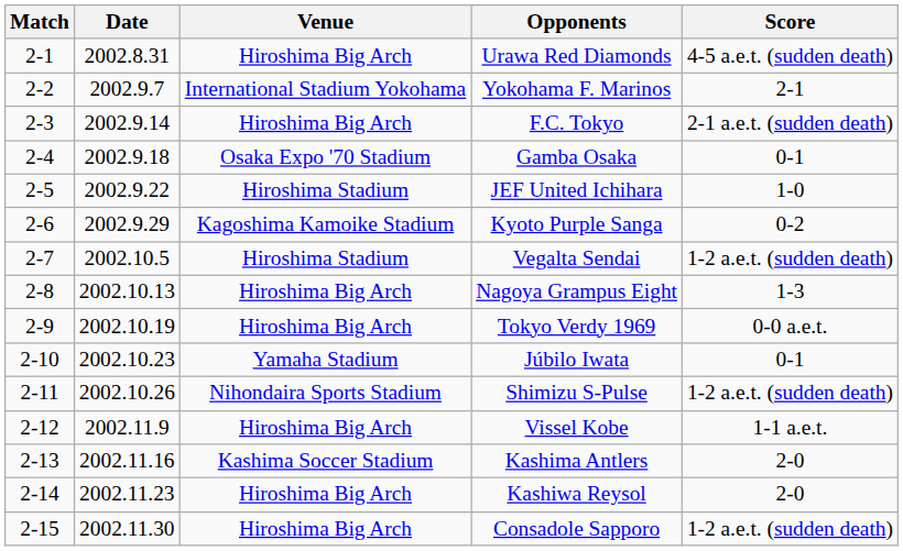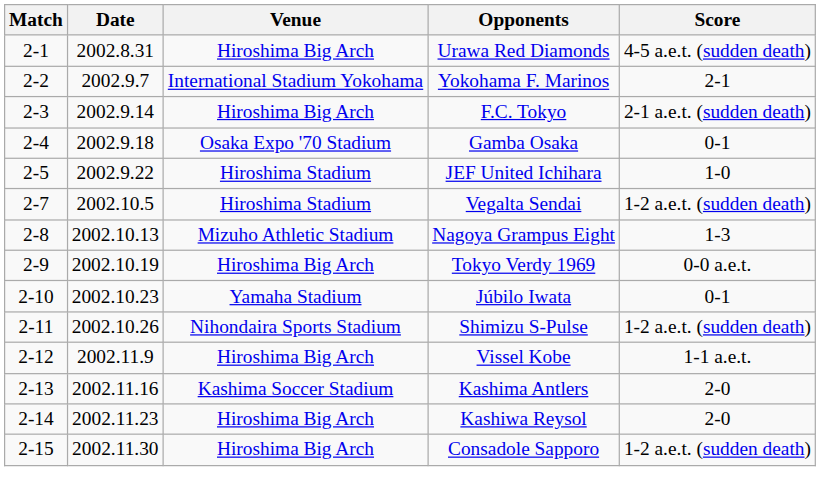 <table class="wikitable" style="text-align:center;">
 <tr>
 <th>Match</th>
 <th>Date</th>
 <th>Venue</th>
 <th>Opponents</th>
 <th>Score</th>
 </tr>
 <tr>
 <td>2-1</td>
 <td>2002.8.31</td>
 <td><a href='#'>Hiroshima Big Arch</a></td>
 <td><a href='#'>Urawa Red Diamonds</a></td>
 <td>4-5 a.e.t. (<a href='#'>sudden death</a>)</td>
 </tr>
 <tr>
 <td>2-2</td>
 <td>2002.9.7</td>
 <td><a href='#'>International Stadium Yokohama</a></td>
 <td><a href='#'>Yokohama F. Marinos</a></td>
 <td>2-1</td>
 </tr>
 <tr>
 <td>2-3</td>
 <td>2002.9.14</td>
 <td><a href='#'>Hiroshima Big Arch</a></td>
 <td><a href='#'>F.C. Tokyo</a></td>
 <td>2-1 a.e.t. (<a href='#'>sudden death</a>)</td>
 </tr>
 <tr>
 <td>2-4</td>
 <td>2002.9.18</td>
 <td><a href='#'>Osaka Expo '70 Stadium</a></td>
 <td><a href='#'>Gamba Osaka</a></td>
 <td>0-1</td>
 </tr>
 <tr>
 <td>2-5</td>
 <td>2002.9.22</td>
 <td><a href='#'>Hiroshima Stadium</a></td>
 <td><a href='#'>JEF United Ichihara</a></td>
 <td>1-0</td>
 </tr>
 <tr>
-<td>2-6</td>
-<td>2002.9.29</td>
-<td><a href='#'>Kagoshima Kamoike Stadium</a></td>
-<td><a href='#'>Kyoto Purple Sanga</a></td>
-<td>0-2</td>
-</tr>
-<tr>
 <td>2-7</td>
 <td>2002.10.5</td>
 <td><a href='#'>Hiroshima Stadium</a></td>
 <td><a href='#'>Vegalta Sendai</a></td>
 <td>1-2 a.e.t. (<a href='#'>sudden death</a>)</td>
 </tr>
 <tr>
 <td>2-8</td>
 <td>2002.10.13</td>
-<td><a href='#'>Hiroshima Big Arch</a></td>
+<td><a href='#'>Mizuho Athletic Stadium</a></td>
 <td><a href='#'>Nagoya Grampus Eight</a></td>
 <td>1-3</td>
 </tr>
 <tr>
 <td>2-9</td>
 <td>2002.10.19</td>
 <td><a href='#'>Hiroshima Big Arch</a></td>
 <td><a href='#'>Tokyo Verdy 1969</a></td>
 <td>0-0 a.e.t.</td>
 </tr>
 <tr>
 <td>2-10</td>
 <td>2002.10.23</td>
 <td><a href='#'>Yamaha Stadium</a></td>
 <td><a href='#'>Júbilo Iwata</a></td>
 <td>0-1</td>
 </tr>
 <tr>
 <td>2-11</td>
 <td>2002.10.26</td>
 <td><a href='#'>Nihondaira Sports Stadium</a></td>
 <td><a href='#'>Shimizu S-Pulse</a></td>
 <td>1-2 a.e.t. (<a href='#'>sudden death</a>)</td>
 </tr>
 <tr>
 <td>2-12</td>
 <td>2002.11.9</td>
 <td><a href='#'>Hiroshima Big Arch</a></td>
 <td><a href='#'>Vissel Kobe</a></td>
 <td>1-1 a.e.t.</td>
 </tr>
 <tr>
 <td>2-13</td>
 <td>2002.11.16</td>
 <td><a href='#'>Kashima Soccer Stadium</a></td>
 <td><a href='#'>Kashima Antlers</a></td>
 <td>2-0</td>
 </tr>
 <tr>
 <td>2-14</td>
 <td>2002.11.23</td>
 <td><a href='#'>Hiroshima Big Arch</a></td>
 <td><a href='#'>Kashiwa Reysol</a></td>
 <td>2-0</td>
 </tr>
 <tr>
 <td>2-15</td>
 <td>2002.11.30</td>
 <td><a href='#'>Hiroshima Big Arch</a></td>
 <td><a href='#'>Consadole Sapporo</a></td>
 <td>1-2 a.e.t. (<a href='#'>sudden death</a>)</td>
 </tr>
 </table>
